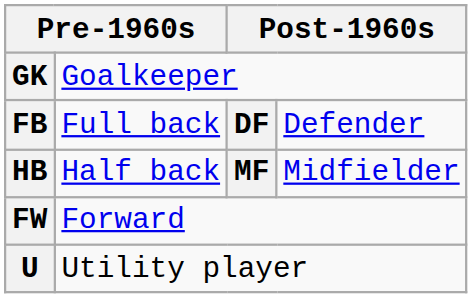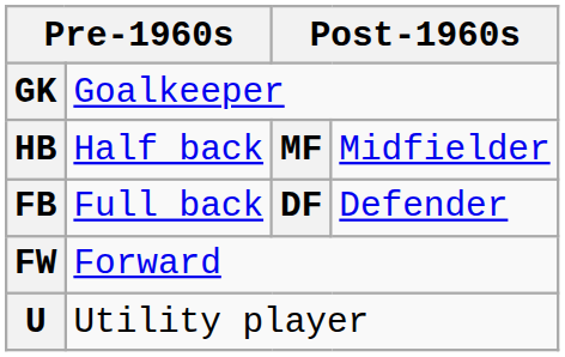 <table class="wikitable">
 <tr>
 <th colspan="2">Pre-1960s</th>
 <th colspan="2">Post-1960s</th>
 </tr>
 <tr>
 <th>GK</th>
 <td colspan="3"><a href='#'>Goalkeeper</a></td>
 </tr>
 <tr>
+<th>HB</th>
+<td><a href='#'>Half back</a></td>
+<th>MF</th>
+<td><a href='#'>Midfielder</a></td>
+</tr>
+<tr>
 <th>FB</th>
 <td><a href='#'>Full back</a></td>
 <th>DF</th>
 <td><a href='#'>Defender</a></td>
-</tr>
-<tr>
-<th>HB</th>
-<td><a href='#'>Half back</a></td>
-<th>MF</th>
-<td><a href='#'>Midfielder</a></td>
 </tr>
 <tr>
 <th>FW</th>
 <td colspan="3"><a href='#'>Forward</a></td>
 </tr>
 <tr>
 <th>U</th>
 <td colspan="3">Utility player</td>
 </tr>
 </table>
